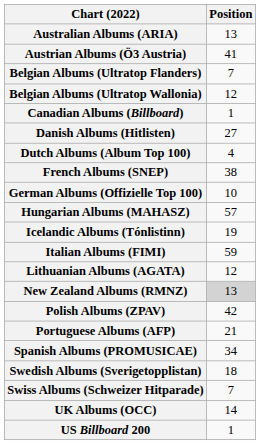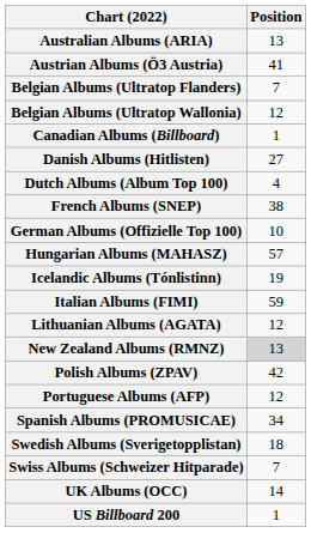 <table class="wikitable sortable plainrowheaders" style="text-align:center">
 <tr>
 <th scope="col">Chart (2022)</th>
 <th scope="col">Position</th>
 </tr>
 <tr>
 <th scope="row">Australian Albums (ARIA)</th>
 <td>13</td>
 </tr>
 <tr>
 <th scope="row">Austrian Albums (Ö3 Austria)</th>
 <td>41</td>
 </tr>
 <tr>
 <th scope="row">Belgian Albums (Ultratop Flanders)</th>
 <td>7</td>
 </tr>
 <tr>
 <th scope="row">Belgian Albums (Ultratop Wallonia)</th>
 <td>12</td>
 </tr>
 <tr>
 <th scope="row">Canadian Albums (<em>Billboard</em>)</th>
 <td>1</td>
 </tr>
 <tr>
 <th scope="row">Danish Albums (Hitlisten)</th>
 <td>27</td>
 </tr>
 <tr>
 <th scope="row">Dutch Albums (Album Top 100)</th>
 <td>4</td>
 </tr>
 <tr>
 <th scope="row">French Albums (SNEP)</th>
 <td>38</td>
 </tr>
 <tr>
 <th scope="row">German Albums (Offizielle Top 100)</th>
 <td>10</td>
 </tr>
 <tr>
 <th scope="row">Hungarian Albums (MAHASZ)</th>
 <td>57</td>
 </tr>
 <tr>
 <th scope="row">Icelandic Albums (Tónlistinn)</th>
 <td>19</td>
 </tr>
 <tr>
 <th scope="row">Italian Albums (FIMI)</th>
 <td>59</td>
 </tr>
 <tr>
 <th scope="row">Lithuanian Albums (AGATA)</th>
 <td>12</td>
 </tr>
 <tr>
 <th scope="row">New Zealand Albums (RMNZ)</th>
 <td style="background: lightgrey;">13</td>
 </tr>
 <tr>
 <th scope="row">Polish Albums (ZPAV)</th>
 <td>42</td>
 </tr>
 <tr>
 <th scope="row">Portuguese Albums (AFP)</th>
-<td>21</td>
+<td>12</td>
 </tr>
 <tr>
 <th scope="row">Spanish Albums (PROMUSICAE)</th>
 <td>34</td>
 </tr>
 <tr>
 <th scope="row">Swedish Albums (Sverigetopplistan)</th>
 <td>18</td>
 </tr>
 <tr>
 <th scope="row">Swiss Albums (Schweizer Hitparade)</th>
 <td>7</td>
 </tr>
 <tr>
 <th scope="row">UK Albums (OCC)</th>
 <td>14</td>
 </tr>
 <tr>
 <th scope="row">US <em>Billboard</em> 200</th>
 <td>1</td>
 </tr>
 </table>
